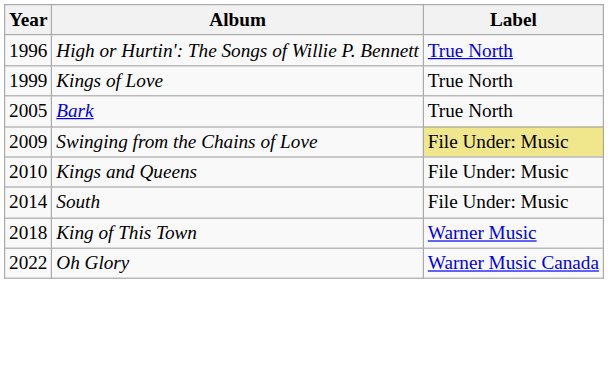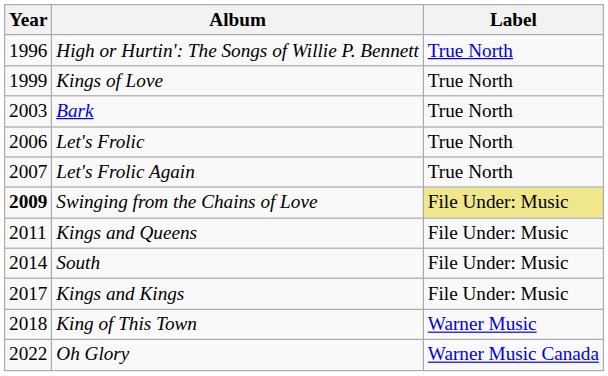 <table class="wikitable">
 <tr>
 <th>Year</th>
 <th>Album</th>
 <th>Label</th>
 </tr>
 <tr>
 <td>1996</td>
 <td><em>High or Hurtin': The Songs of Willie P. Bennett</em></td>
 <td><a href='#'>True North</a></td>
 </tr>
 <tr>
 <td>1999</td>
 <td><em>Kings of Love</em></td>
 <td>True North</td>
 </tr>
 <tr>
-<td>2005</td>
+<td>2003</td>
 <td><em><a href='#'>Bark</a></em></td>
 <td>True North</td>
 </tr>
 <tr>
-<td>2009</td>
+<td>2006</td>
+<td><em>Let's Frolic</em></td>
+<td>True North</td>
+</tr>
+<tr>
+<td>2007</td>
+<td><em>Let's Frolic Again</em></td>
+<td>True North</td>
+</tr>
+<tr>
+<td><strong>2009</strong></td>
 <td><em>Swinging from the Chains of Love</em></td>
 <td style="background: khaki;">File Under: Music</td>
 </tr>
 <tr>
-<td>2010</td>
+<td>2011</td>
 <td><em>Kings and Queens</em></td>
 <td>File Under: Music</td>
 </tr>
 <tr>
 <td>2014</td>
 <td><em>South</em></td>
+<td>File Under: Music</td>
+</tr>
+<tr>
+<td>2017</td>
+<td><em>Kings and Kings</em></td>
 <td>File Under: Music</td>
 </tr>
 <tr>
 <td>2018</td>
 <td><em>King of This Town</em></td>
 <td><a href='#'>Warner Music</a></td>
 </tr>
 <tr>
 <td>2022</td>
 <td><em>Oh Glory</em></td>
 <td><a href='#'>Warner Music Canada</a></td>
 </tr>
 </table>
